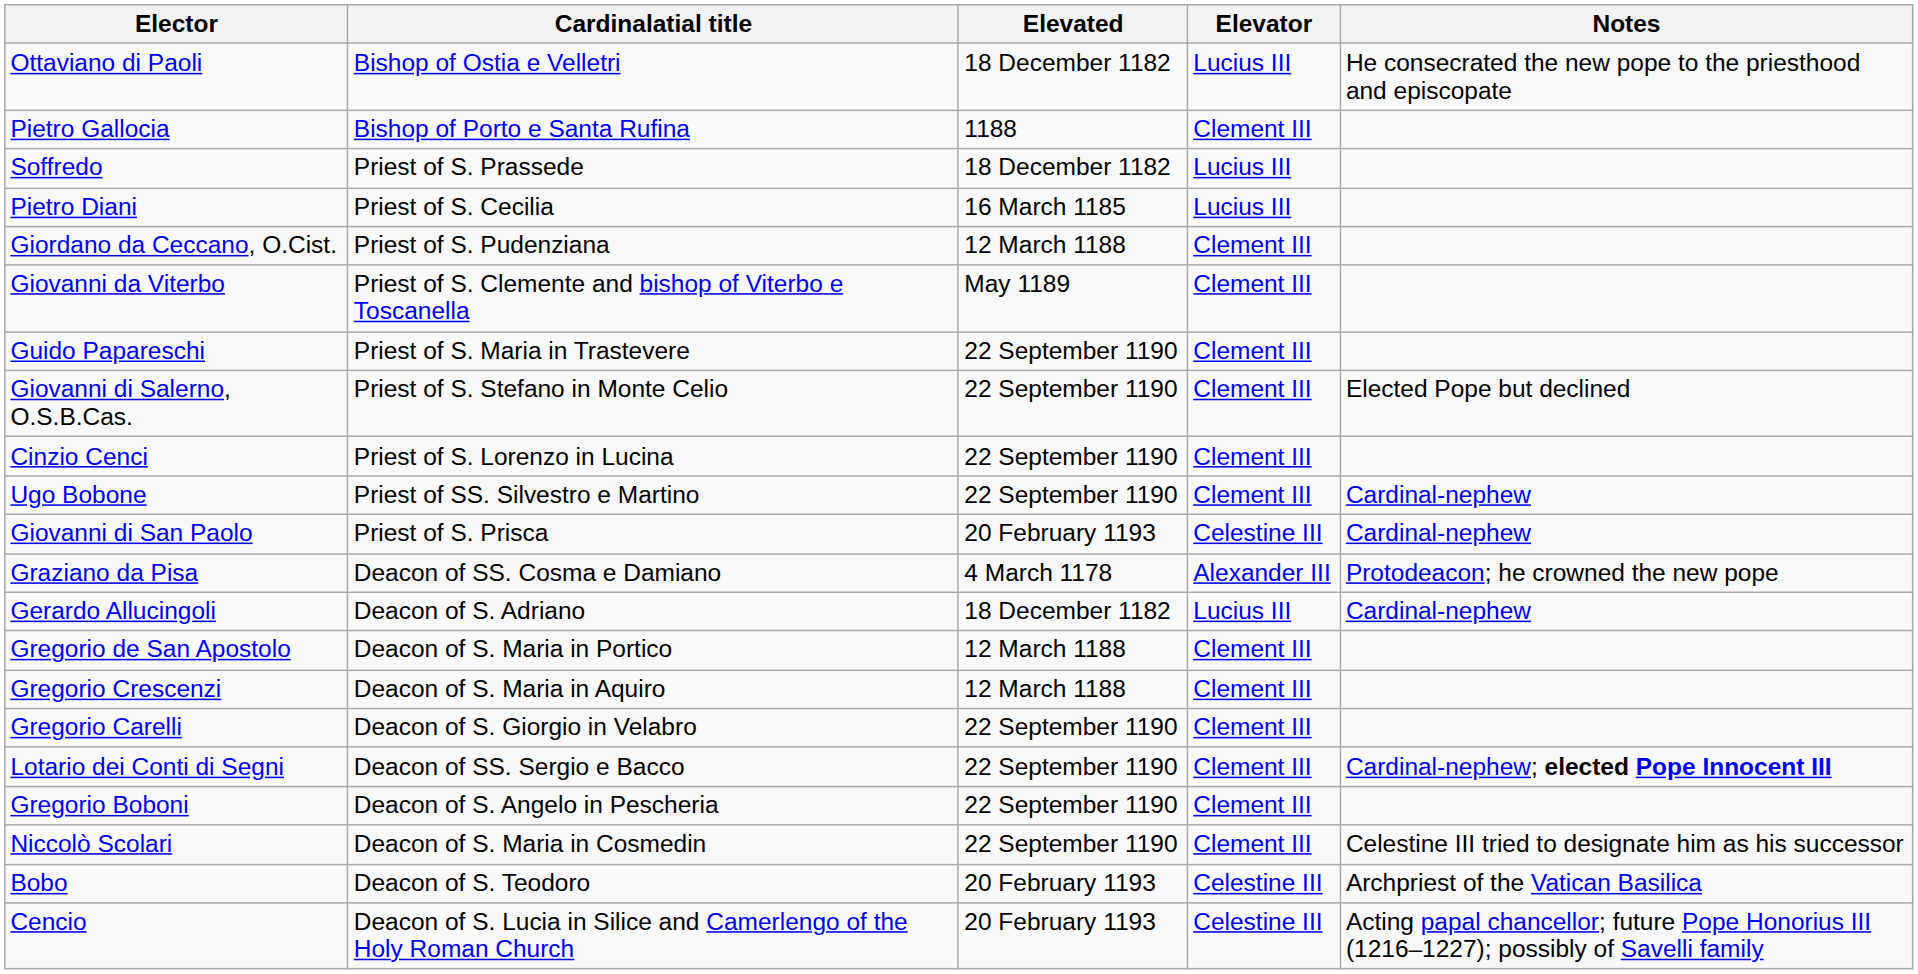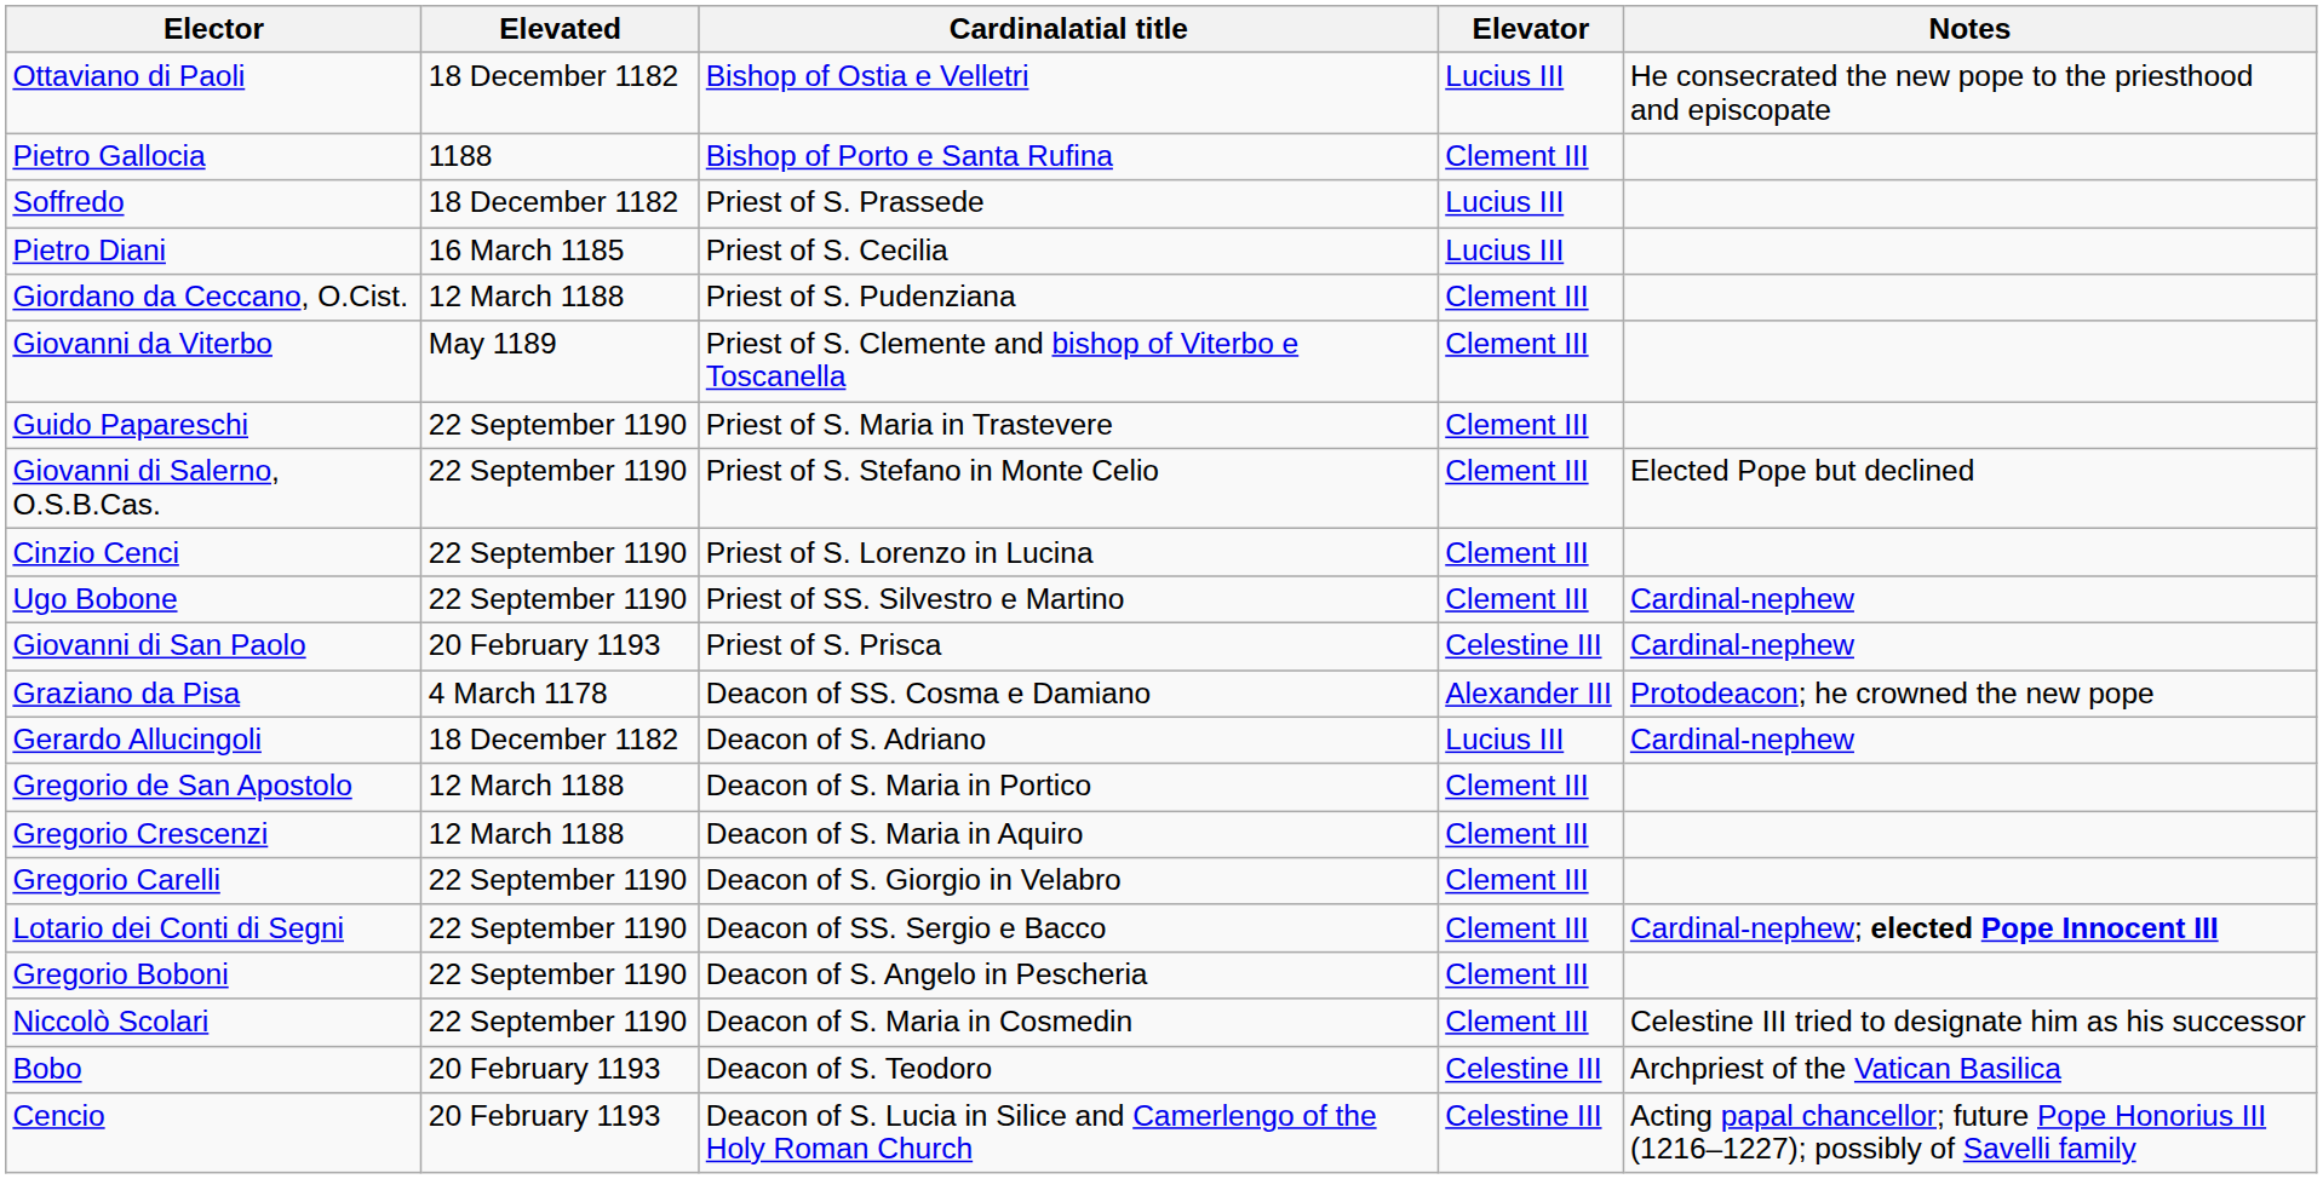 <table class="wikitable sortable">
 <tr>
 <th width="18%">Elector</th>
+<th width="12%">Elevated</th>
 <th width="32%">Cardinalatial title</th>
-<th width="12%">Elevated</th>
 <th width="8%">Elevator</th>
 <th width="30%">Notes</th>
 </tr>
 <tr valign="top">
 <td><a href='#'>Ottaviano di Paoli</a></td>
+<td>18 December 1182</td>
 <td><a href='#'>Bishop of Ostia e Velletri</a></td>
-<td>18 December 1182</td>
 <td><a href='#'>Lucius III</a></td>
 <td>He consecrated  the new pope to the priesthood and episcopate</td>
 </tr>
 <tr valign="top">
 <td><a href='#'>Pietro Gallocia</a></td>
+<td>1188</td>
 <td><a href='#'>Bishop of Porto e Santa Rufina</a></td>
-<td>1188</td>
 <td><a href='#'>Clement III</a></td>
 <td></td>
 </tr>
 <tr valign="top">
 <td><a href='#'>Soffredo</a></td>
+<td>18 December 1182</td>
 <td>Priest of S. Prassede</td>
-<td>18 December 1182</td>
 <td><a href='#'>Lucius III</a></td>
 <td></td>
 </tr>
 <tr valign="top">
 <td><a href='#'>Pietro Diani</a></td>
+<td>16 March 1185</td>
 <td>Priest of S. Cecilia</td>
-<td>16 March 1185</td>
 <td><a href='#'>Lucius III</a></td>
 <td></td>
 </tr>
 <tr valign="top">
 <td><a href='#'>Giordano da Ceccano</a>, O.Cist.</td>
+<td>12 March 1188</td>
 <td>Priest of S. Pudenziana</td>
-<td>12 March 1188</td>
 <td><a href='#'>Clement III</a></td>
 <td></td>
 </tr>
 <tr valign="top">
 <td><a href='#'>Giovanni da Viterbo</a></td>
+<td>May 1189</td>
 <td>Priest of S. Clemente and <a href='#'>bishop of Viterbo e Toscanella</a></td>
-<td>May 1189</td>
 <td><a href='#'>Clement III</a></td>
 <td></td>
 </tr>
 <tr valign="top">
 <td><a href='#'>Guido Papareschi</a></td>
+<td>22 September 1190</td>
 <td>Priest of S. Maria in Trastevere</td>
-<td>22 September 1190</td>
 <td><a href='#'>Clement III</a></td>
 <td></td>
 </tr>
 <tr valign="top">
 <td><a href='#'>Giovanni di Salerno</a>, O.S.B.Cas.</td>
+<td>22 September 1190</td>
 <td>Priest of S. Stefano in Monte Celio</td>
-<td>22 September 1190</td>
 <td><a href='#'>Clement III</a></td>
 <td>Elected Pope but declined</td>
 </tr>
 <tr valign="top">
 <td><a href='#'>Cinzio Cenci</a></td>
+<td>22 September 1190</td>
 <td>Priest of S. Lorenzo in Lucina</td>
-<td>22 September 1190</td>
 <td><a href='#'>Clement III</a></td>
 <td></td>
 </tr>
 <tr valign="top">
 <td><a href='#'>Ugo Bobone</a></td>
+<td>22 September 1190</td>
 <td>Priest of SS. Silvestro e Martino</td>
-<td>22 September 1190</td>
 <td><a href='#'>Clement III</a></td>
 <td><a href='#'>Cardinal-nephew</a></td>
 </tr>
 <tr valign="top">
 <td><a href='#'>Giovanni di San Paolo</a></td>
+<td>20 February 1193</td>
 <td>Priest of S. Prisca</td>
-<td>20 February 1193</td>
 <td><a href='#'>Celestine III</a></td>
 <td><a href='#'>Cardinal-nephew</a></td>
 </tr>
 <tr valign="top">
 <td><a href='#'>Graziano da Pisa</a></td>
+<td>4 March 1178</td>
 <td>Deacon of SS. Cosma e Damiano</td>
-<td>4 March 1178</td>
 <td><a href='#'>Alexander III</a></td>
 <td><a href='#'>Protodeacon</a>; he crowned the new pope</td>
 </tr>
 <tr valign="top">
 <td><a href='#'>Gerardo Allucingoli</a></td>
+<td>18 December 1182</td>
 <td>Deacon of S. Adriano</td>
-<td>18 December 1182</td>
 <td><a href='#'>Lucius III</a></td>
 <td><a href='#'>Cardinal-nephew</a></td>
 </tr>
 <tr valign="top">
 <td><a href='#'>Gregorio de San Apostolo</a></td>
+<td>12 March 1188</td>
 <td>Deacon of S. Maria in Portico</td>
-<td>12 March 1188</td>
 <td><a href='#'>Clement III</a></td>
 <td></td>
 </tr>
 <tr valign="top">
 <td><a href='#'>Gregorio Crescenzi</a></td>
+<td>12 March 1188</td>
 <td>Deacon of S. Maria in Aquiro</td>
-<td>12 March 1188</td>
 <td><a href='#'>Clement III</a></td>
 <td></td>
 </tr>
 <tr valign="top">
 <td><a href='#'>Gregorio Carelli</a></td>
+<td>22 September 1190</td>
 <td>Deacon of S. Giorgio in Velabro</td>
-<td>22 September 1190</td>
 <td><a href='#'>Clement III</a></td>
 <td></td>
 </tr>
 <tr valign="top">
 <td><a href='#'>Lotario dei Conti di Segni</a></td>
+<td>22 September 1190</td>
 <td>Deacon of SS. Sergio e Bacco</td>
-<td>22 September 1190</td>
 <td><a href='#'>Clement III</a></td>
 <td><a href='#'>Cardinal-nephew</a>; <strong>elected <a href='#'>Pope Innocent III</a></strong></td>
 </tr>
 <tr valign="top">
 <td><a href='#'>Gregorio Boboni</a></td>
+<td>22 September 1190</td>
 <td>Deacon of S. Angelo in Pescheria</td>
-<td>22 September 1190</td>
 <td><a href='#'>Clement III</a></td>
 <td></td>
 </tr>
 <tr valign="top">
 <td><a href='#'>Niccolò Scolari</a></td>
+<td>22 September 1190</td>
 <td>Deacon of S. Maria in Cosmedin</td>
-<td>22 September 1190</td>
 <td><a href='#'>Clement III</a></td>
 <td>Celestine III tried to designate him as his successor</td>
 </tr>
 <tr valign="top">
 <td><a href='#'>Bobo</a></td>
+<td>20 February 1193</td>
 <td>Deacon of S. Teodoro</td>
-<td>20 February 1193</td>
 <td><a href='#'>Celestine III</a></td>
 <td>Archpriest of the <a href='#'>Vatican Basilica</a></td>
 </tr>
 <tr valign="top">
 <td><a href='#'>Cencio</a></td>
+<td>20 February 1193</td>
 <td>Deacon of S. Lucia in Silice and <a href='#'>Camerlengo of the Holy Roman Church</a></td>
-<td>20 February 1193</td>
 <td><a href='#'>Celestine III</a></td>
 <td>Acting <a href='#'>papal chancellor</a>; future <a href='#'>Pope Honorius III</a> (1216–1227); possibly of <a href='#'>Savelli family</a></td>
 </tr>
 </table>
